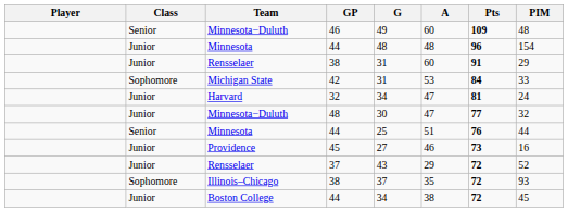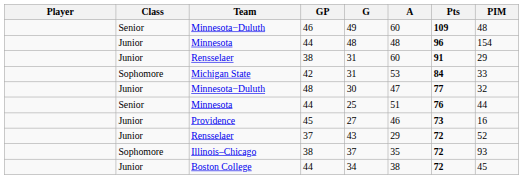 <table class="wikitable sortable">
 <tr>
 <th style="width: 11em;">Player</th>
 <th style="width: 7em;">Class</th>
 <th style="width: 11em;">Team</th>
 <th style="width: 4em;">GP</th>
 <th style="width: 4em;">G</th>
 <th style="width: 4em;">A</th>
 <th style="width: 4em;">Pts</th>
 <th style="width: 4em;">PIM</th>
 </tr>
 <tr>
 <td></td>
 <td>Senior</td>
 <td><a href='#'>Minnesota−Duluth</a></td>
 <td>46</td>
 <td>49</td>
 <td>60</td>
 <td><strong>109</strong></td>
 <td>48</td>
 </tr>
 <tr>
 <td></td>
 <td>Junior</td>
 <td><a href='#'>Minnesota</a></td>
 <td>44</td>
 <td>48</td>
 <td>48</td>
 <td><strong>96</strong></td>
 <td>154</td>
 </tr>
 <tr>
 <td></td>
 <td>Junior</td>
 <td><a href='#'>Rensselaer</a></td>
 <td>38</td>
 <td>31</td>
 <td>60</td>
 <td><strong>91</strong></td>
 <td>29</td>
 </tr>
 <tr>
 <td></td>
 <td>Sophomore</td>
 <td><a href='#'>Michigan State</a></td>
 <td>42</td>
 <td>31</td>
 <td>53</td>
 <td><strong>84</strong></td>
 <td>33</td>
-</tr>
-<tr>
-<td></td>
-<td>Junior</td>
-<td><a href='#'>Harvard</a></td>
-<td>32</td>
-<td>34</td>
-<td>47</td>
-<td><strong>81</strong></td>
-<td>24</td>
 </tr>
 <tr>
 <td></td>
 <td>Junior</td>
 <td><a href='#'>Minnesota−Duluth</a></td>
 <td>48</td>
 <td>30</td>
 <td>47</td>
 <td><strong>77</strong></td>
 <td>32</td>
 </tr>
 <tr>
 <td></td>
 <td>Senior</td>
 <td><a href='#'>Minnesota</a></td>
 <td>44</td>
 <td>25</td>
 <td>51</td>
 <td><strong>76</strong></td>
 <td>44</td>
 </tr>
 <tr>
 <td></td>
 <td>Junior</td>
 <td><a href='#'>Providence</a></td>
 <td>45</td>
 <td>27</td>
 <td>46</td>
 <td><strong>73</strong></td>
 <td>16</td>
 </tr>
 <tr>
 <td></td>
 <td>Junior</td>
 <td><a href='#'>Rensselaer</a></td>
 <td>37</td>
 <td>43</td>
 <td>29</td>
 <td><strong>72</strong></td>
 <td>52</td>
 </tr>
 <tr>
 <td></td>
 <td>Sophomore</td>
 <td><a href='#'>Illinois–Chicago</a></td>
 <td>38</td>
 <td>37</td>
 <td>35</td>
 <td><strong>72</strong></td>
 <td>93</td>
 </tr>
 <tr>
 <td></td>
 <td>Junior</td>
 <td><a href='#'>Boston College</a></td>
 <td>44</td>
 <td>34</td>
 <td>38</td>
 <td><strong>72</strong></td>
 <td>45</td>
 </tr>
 </table>
